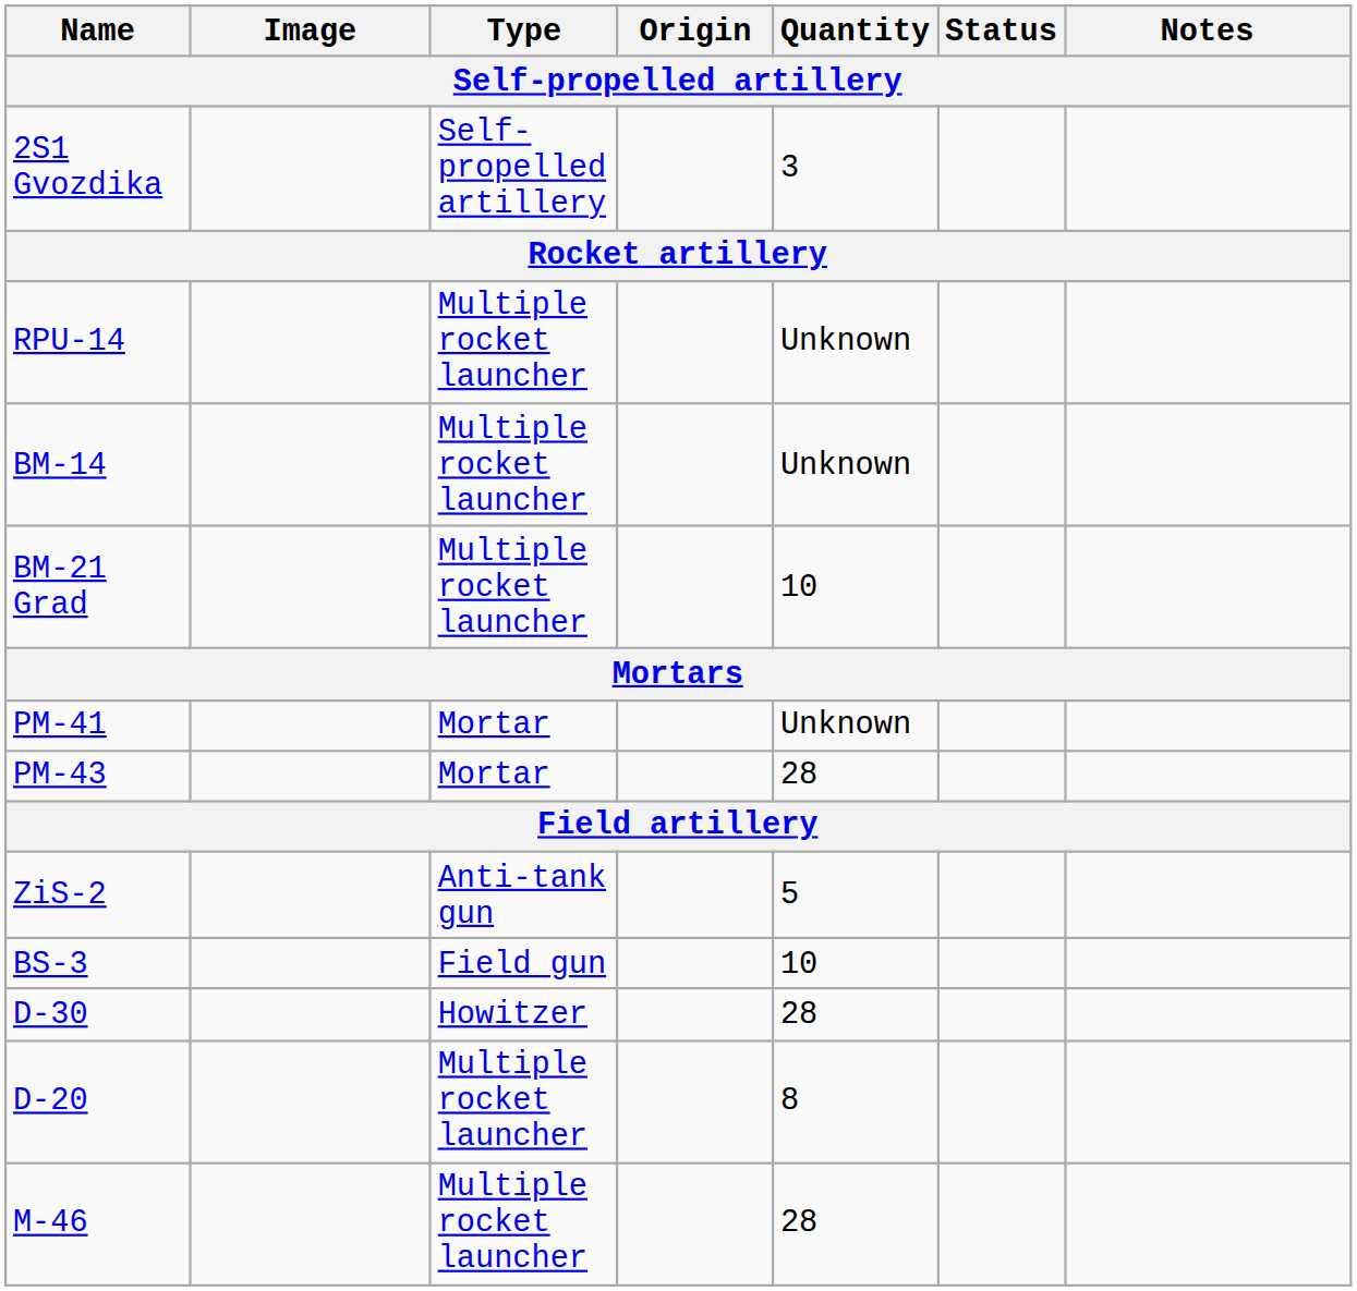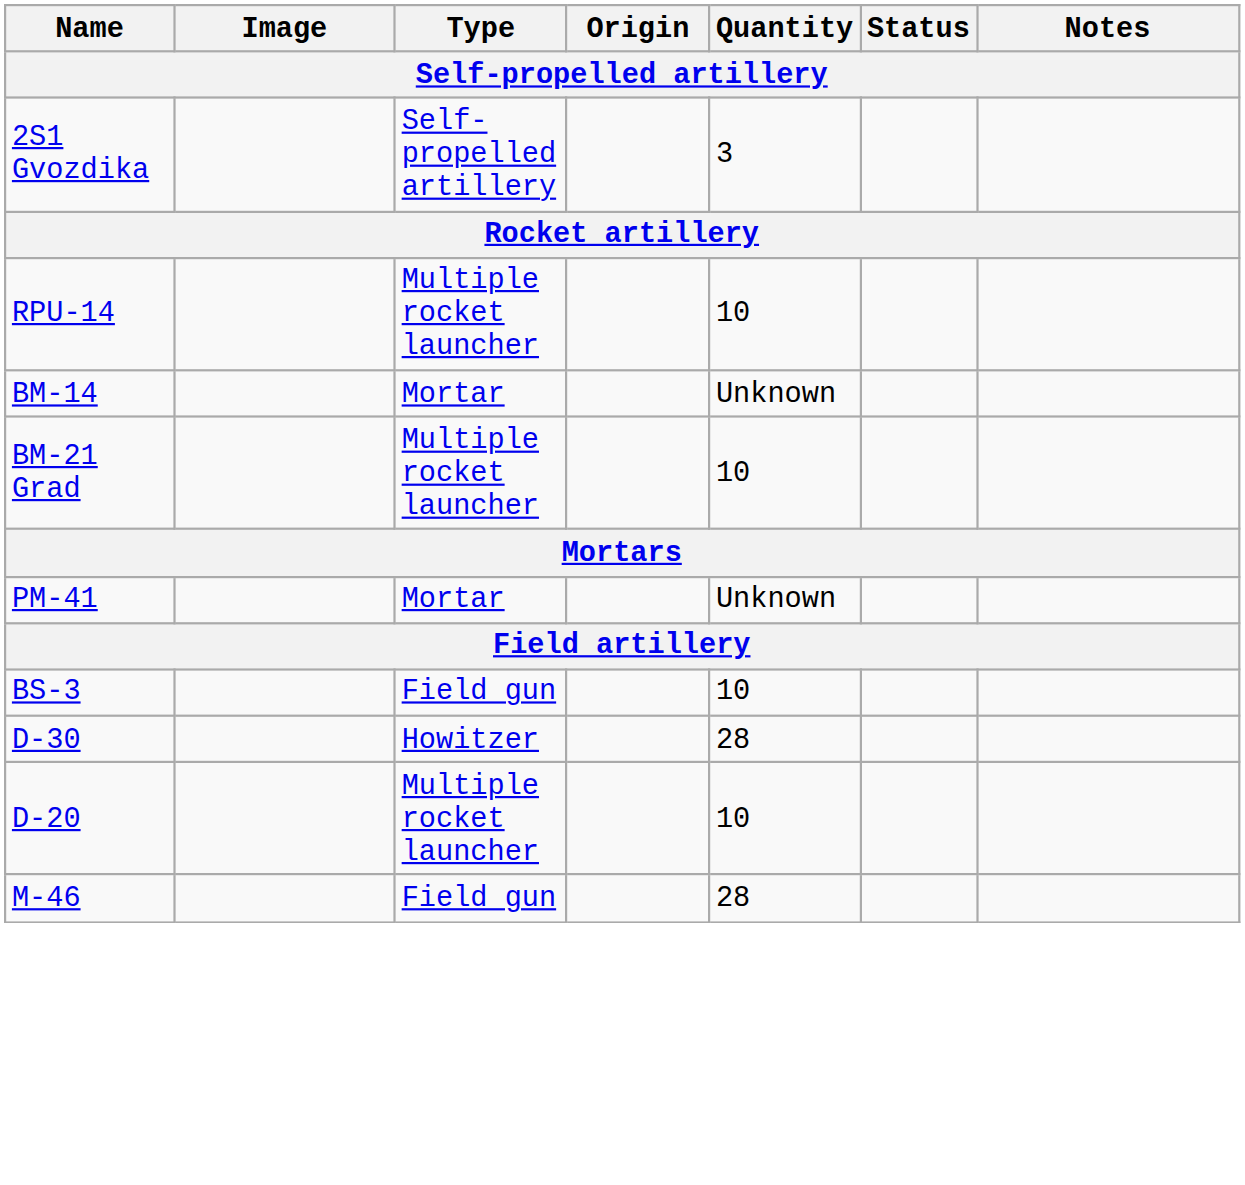 <table class="wikitable" style="width:90%;">
 <tr>
 <th width=14%>Name</th>
 <th width=20%>Image</th>
 <th width=14%>Type</th>
 <th width=12%>Origin</th>
 <th width=10%>Quantity</th>
 <th width=06%>Status</th>
 <th width=24%>Notes</th>
 </tr>
 <tr>
 <th colspan="7"><a href='#'>Self-propelled artillery</a></th>
 </tr>
 <tr>
 <td><a href='#'>2S1 Gvozdika</a></td>
 <td></td>
 <td><a href='#'>Self-propelled artillery</a></td>
 <td></td>
 <td>3</td>
 <td></td>
 <td></td>
 </tr>
 <tr>
 <th colspan="7"><a href='#'>Rocket artillery</a></th>
 </tr>
 <tr>
 <td><a href='#'>RPU-14</a></td>
 <td></td>
 <td><a href='#'>Multiple rocket launcher</a></td>
 <td></td>
-<td>Unknown</td>
+<td>10</td>
 <td></td>
 <td></td>
 </tr>
 <tr>
 <td><a href='#'>BM-14</a></td>
 <td></td>
-<td><a href='#'>Multiple rocket launcher</a></td>
+<td><a href='#'>Mortar</a></td>
 <td></td>
 <td>Unknown</td>
 <td></td>
 <td></td>
 </tr>
 <tr>
 <td><a href='#'>BM-21 Grad</a></td>
 <td></td>
 <td><a href='#'>Multiple rocket launcher</a></td>
 <td></td>
 <td>10</td>
 <td></td>
 <td></td>
 </tr>
 <tr>
 <th colspan="7"><a href='#'>Mortars</a></th>
 </tr>
 <tr>
 <td><a href='#'>PM-41</a></td>
 <td></td>
 <td><a href='#'>Mortar</a></td>
 <td></td>
 <td>Unknown</td>
 <td></td>
 <td></td>
 </tr>
 <tr>
-<td><a href='#'>PM-43</a></td>
-<td></td>
-<td><a href='#'>Mortar</a></td>
-<td></td>
-<td>28</td>
-<td></td>
-<td></td>
-</tr>
-<tr>
 <th colspan="7"><a href='#'>Field artillery</a></th>
-</tr>
-<tr>
-<td><a href='#'>ZiS-2</a></td>
-<td></td>
-<td><a href='#'>Anti-tank gun</a></td>
-<td></td>
-<td>5</td>
-<td></td>
-<td></td>
 </tr>
 <tr>
 <td><a href='#'>BS-3</a></td>
 <td></td>
 <td><a href='#'>Field gun</a></td>
 <td></td>
 <td>10</td>
 <td></td>
 <td></td>
 </tr>
 <tr>
 <td><a href='#'>D-30</a></td>
 <td></td>
 <td><a href='#'>Howitzer</a></td>
 <td></td>
 <td>28</td>
 <td></td>
 <td></td>
 </tr>
 <tr>
 <td><a href='#'>D-20</a></td>
 <td></td>
 <td><a href='#'>Multiple rocket launcher</a></td>
 <td></td>
-<td>8</td>
+<td>10</td>
 <td></td>
 <td></td>
 </tr>
 <tr>
 <td><a href='#'>M-46</a></td>
 <td></td>
-<td><a href='#'>Multiple rocket launcher</a></td>
+<td><a href='#'>Field gun</a></td>
 <td></td>
 <td>28</td>
 <td></td>
 <td></td>
 </tr>
 </table>
